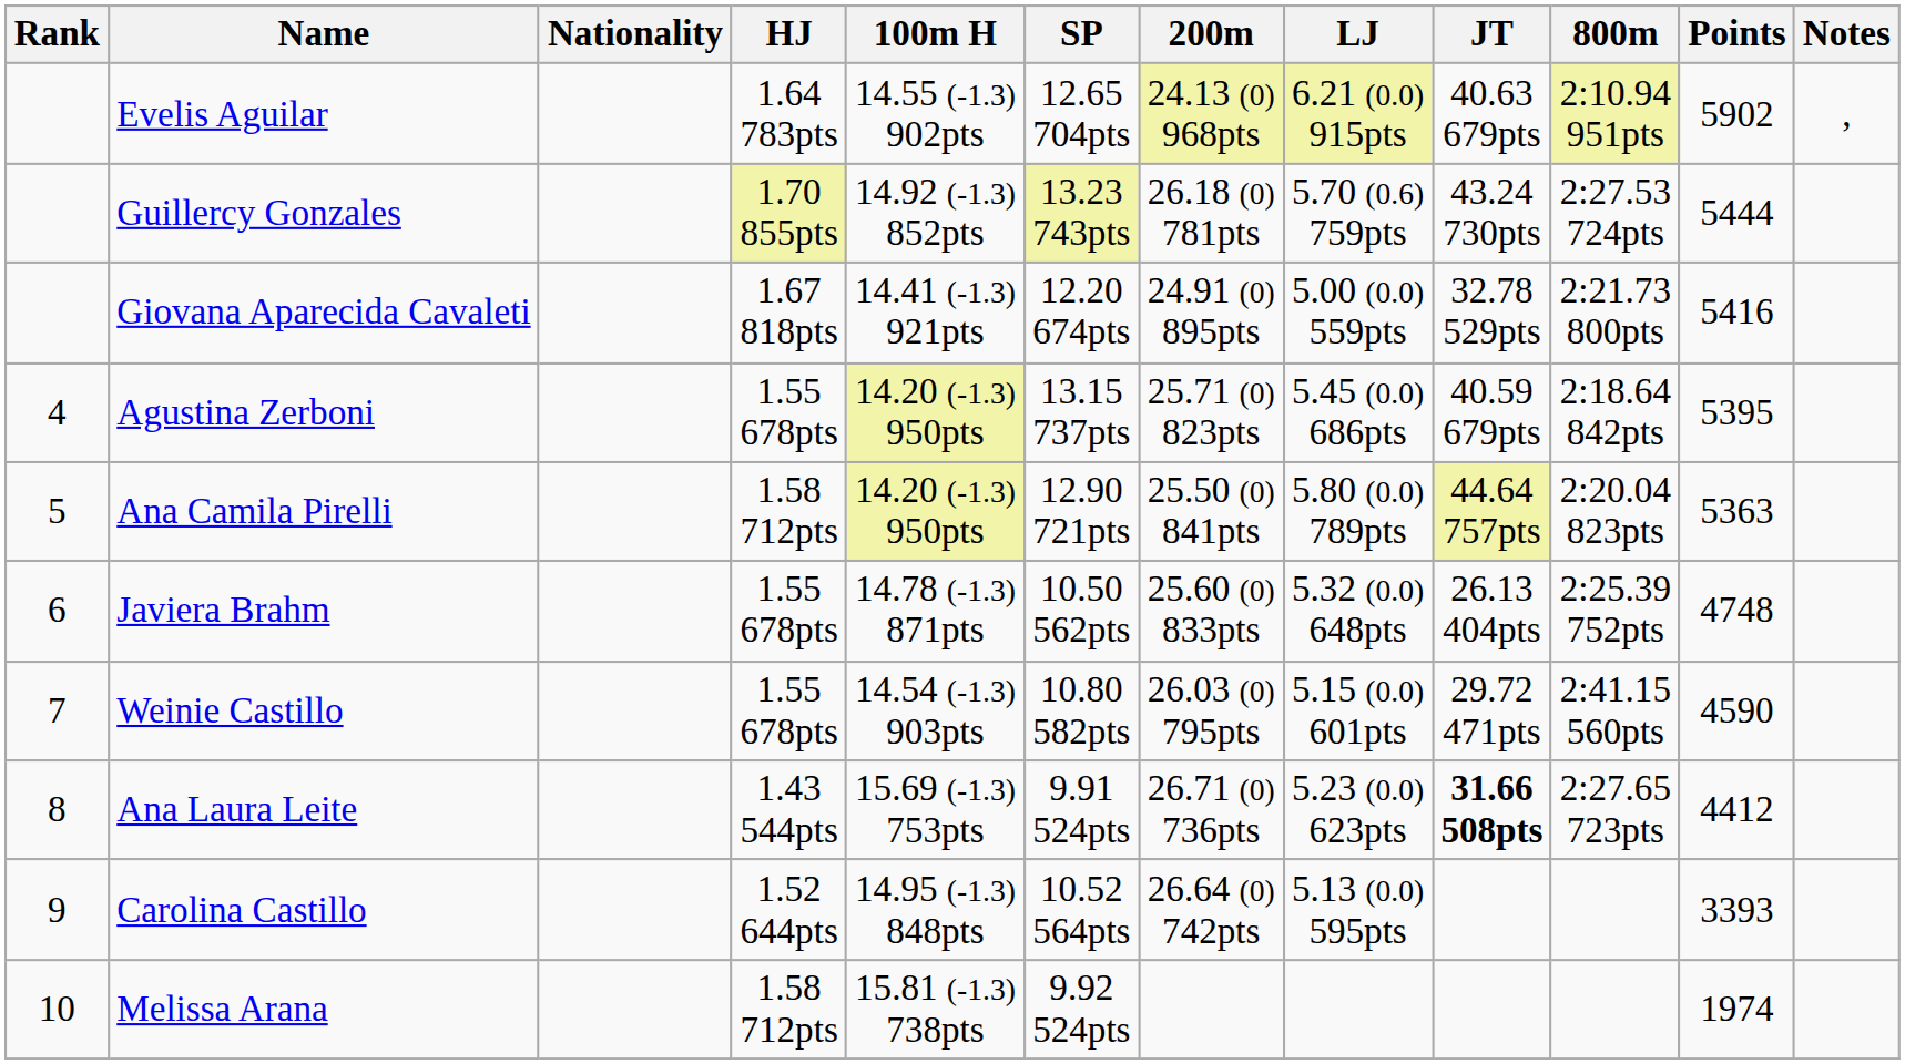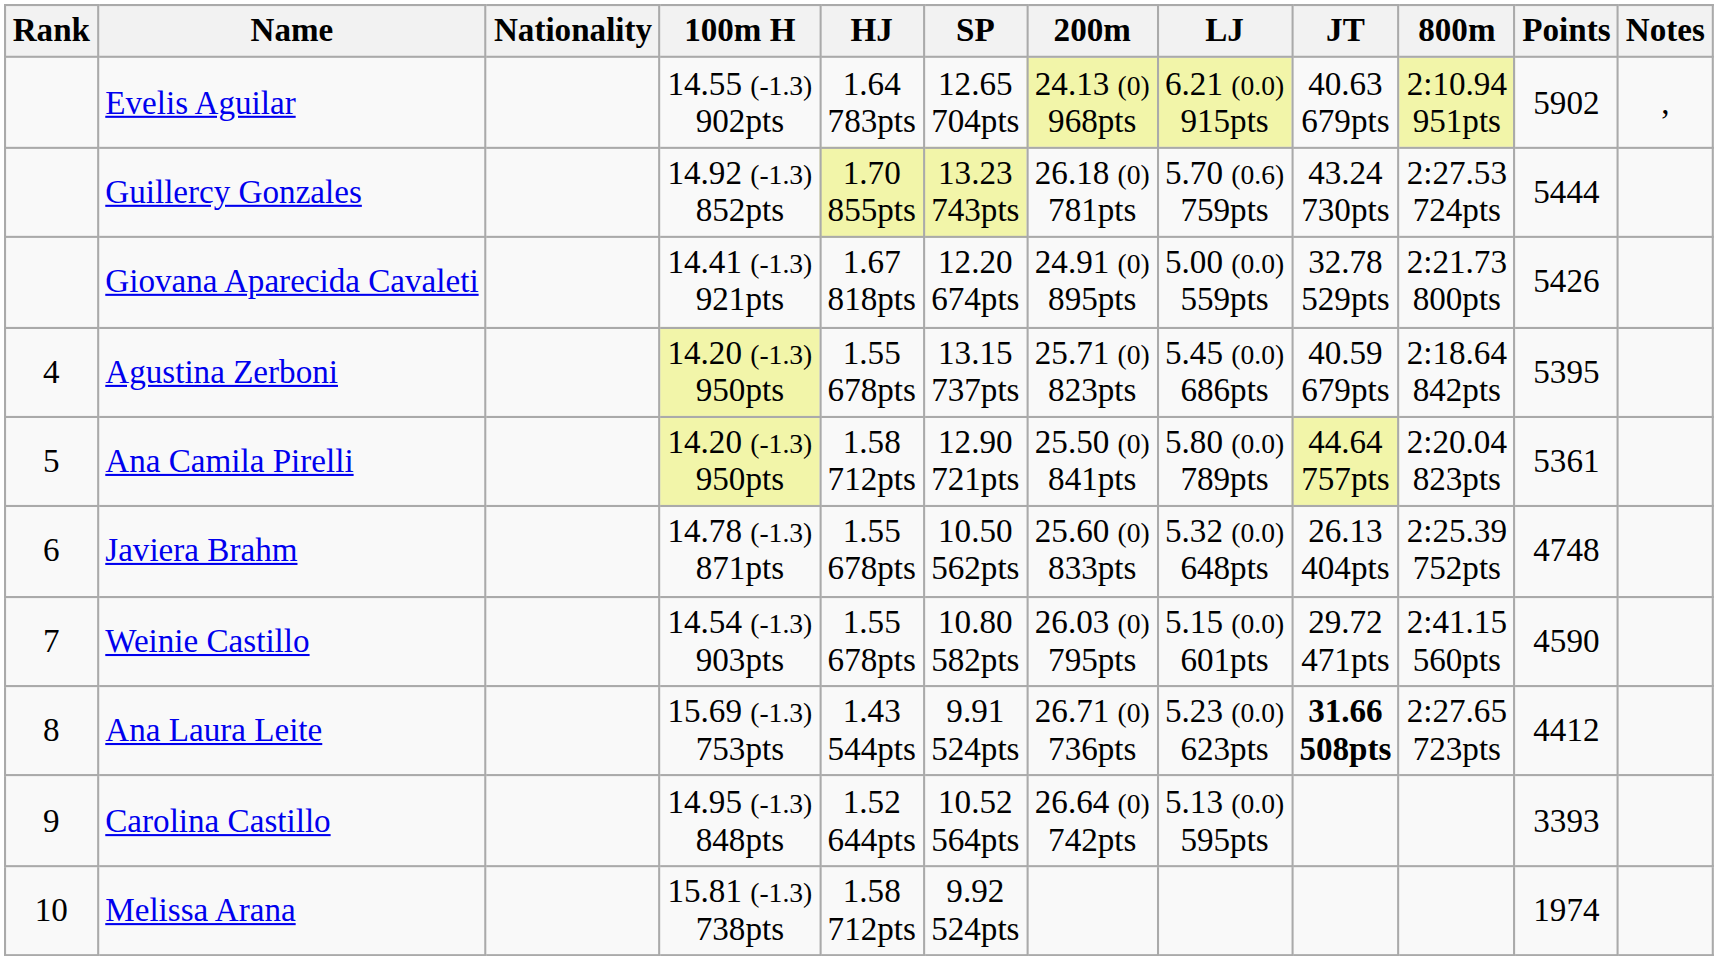 <table class="wikitable sortable" style="text-align:center">
 <tr>
 <th>Rank</th>
 <th>Name</th>
 <th>Nationality</th>
+<th>100m H</th>
 <th>HJ</th>
-<th>100m H</th>
 <th>SP</th>
 <th>200m</th>
 <th>LJ</th>
 <th>JT</th>
 <th>800m</th>
 <th>Points</th>
 <th>Notes</th>
 </tr>
 <tr>
 <td align=center></td>
 <td align=left><a href='#'>Evelis Aguilar</a></td>
 <td align=left></td>
+<td>14.55 <small>(-1.3)</small><br> 902pts</td>
 <td>1.64<br> 783pts</td>
-<td>14.55 <small>(-1.3)</small><br> 902pts</td>
 <td>12.65<br> 704pts</td>
 <td bgcolor=#F2F5A9>24.13 <small>(0)</small><br> 968pts</td>
 <td bgcolor=#F2F5A9>6.21 <small>(0.0)</small><br> 915pts</td>
 <td>40.63<br> 679pts</td>
 <td bgcolor=#F2F5A9>2:10.94<br> 951pts</td>
 <td>5902</td>
 <td><strong></strong>, <strong></strong></td>
 </tr>
 <tr>
 <td align=center></td>
 <td align=left><a href='#'>Guillercy Gonzales</a></td>
 <td align=left></td>
+<td>14.92 <small>(-1.3)</small><br> 852pts</td>
 <td bgcolor=#F2F5A9>1.70<br> 855pts</td>
-<td>14.92 <small>(-1.3)</small><br> 852pts</td>
 <td bgcolor=#F2F5A9>13.23<br> 743pts</td>
 <td>26.18 <small>(0)</small><br> 781pts</td>
 <td>5.70 <small>(0.6)</small><br> 759pts</td>
 <td>43.24<br> 730pts</td>
 <td>2:27.53<br> 724pts</td>
 <td>5444</td>
 <td></td>
 </tr>
 <tr>
 <td align=center></td>
 <td align=left><a href='#'>Giovana Aparecida Cavaleti</a></td>
 <td align=left></td>
+<td>14.41 <small>(-1.3)</small><br> 921pts</td>
 <td>1.67<br> 818pts</td>
-<td>14.41 <small>(-1.3)</small><br> 921pts</td>
 <td>12.20<br> 674pts</td>
 <td>24.91 <small>(0)</small><br> 895pts</td>
 <td>5.00 <small>(0.0)</small><br> 559pts</td>
 <td>32.78<br> 529pts</td>
 <td>2:21.73<br> 800pts</td>
-<td>5416</td>
+<td>5426</td>
 <td></td>
 </tr>
 <tr>
 <td align=center>4</td>
 <td align=left><a href='#'>Agustina Zerboni</a></td>
 <td align=left></td>
+<td bgcolor=#F2F5A9>14.20 <small>(-1.3)</small><br> 950pts</td>
 <td>1.55<br> 678pts</td>
-<td bgcolor=#F2F5A9>14.20 <small>(-1.3)</small><br> 950pts</td>
 <td>13.15<br> 737pts</td>
 <td>25.71 <small>(0)</small><br> 823pts</td>
 <td>5.45 <small>(0.0)</small><br> 686pts</td>
 <td>40.59<br> 679pts</td>
 <td>2:18.64<br> 842pts</td>
 <td>5395</td>
 <td></td>
 </tr>
 <tr>
 <td align=center>5</td>
 <td align=left><a href='#'>Ana Camila Pirelli</a></td>
 <td align=left></td>
+<td bgcolor=#F2F5A9>14.20 <small>(-1.3)</small><br> 950pts</td>
 <td>1.58<br> 712pts</td>
-<td bgcolor=#F2F5A9>14.20 <small>(-1.3)</small><br> 950pts</td>
 <td>12.90<br> 721pts</td>
 <td>25.50 <small>(0)</small><br> 841pts</td>
 <td>5.80 <small>(0.0)</small><br> 789pts</td>
 <td bgcolor=#F2F5A9>44.64<br> 757pts</td>
 <td>2:20.04<br> 823pts</td>
-<td>5363</td>
+<td>5361</td>
 <td></td>
 </tr>
 <tr>
 <td align=center>6</td>
 <td align=left><a href='#'>Javiera Brahm</a></td>
 <td align=left></td>
+<td>14.78 <small>(-1.3)</small><br> 871pts</td>
 <td>1.55<br> 678pts</td>
-<td>14.78 <small>(-1.3)</small><br> 871pts</td>
 <td>10.50<br> 562pts</td>
 <td>25.60 <small>(0)</small><br> 833pts</td>
 <td>5.32 <small>(0.0)</small><br> 648pts</td>
 <td>26.13<br> 404pts</td>
 <td>2:25.39<br> 752pts</td>
 <td>4748</td>
 <td></td>
 </tr>
 <tr>
 <td align=center>7</td>
 <td align=left><a href='#'>Weinie Castillo</a></td>
 <td align=left></td>
+<td>14.54 <small>(-1.3)</small><br> 903pts</td>
 <td>1.55<br> 678pts</td>
-<td>14.54 <small>(-1.3)</small><br> 903pts</td>
 <td>10.80<br> 582pts</td>
 <td>26.03 <small>(0)</small><br> 795pts</td>
 <td>5.15 <small>(0.0)</small><br> 601pts</td>
 <td>29.72<br> 471pts</td>
 <td>2:41.15<br> 560pts</td>
 <td>4590</td>
 <td></td>
 </tr>
 <tr>
 <td align=center>8</td>
 <td align=left><a href='#'>Ana Laura Leite</a></td>
 <td align=left></td>
+<td>15.69 <small>(-1.3)</small><br> 753pts</td>
 <td>1.43<br> 544pts</td>
-<td>15.69 <small>(-1.3)</small><br> 753pts</td>
 <td>9.91<br> 524pts</td>
 <td>26.71 <small>(0)</small><br> 736pts</td>
 <td>5.23 <small>(0.0)</small><br> 623pts</td>
 <td><strong>31.66<br> 508pts</strong></td>
 <td>2:27.65<br> 723pts</td>
 <td>4412</td>
 <td></td>
 </tr>
 <tr>
 <td align=center>9</td>
 <td align=left><a href='#'>Carolina Castillo</a></td>
 <td align=left></td>
+<td>14.95 <small>(-1.3)</small><br> 848pts</td>
 <td>1.52<br> 644pts</td>
-<td>14.95 <small>(-1.3)</small><br> 848pts</td>
 <td>10.52<br> 564pts</td>
 <td>26.64 <small>(0)</small><br> 742pts</td>
 <td>5.13 <small>(0.0)</small><br> 595pts</td>
 <td></td>
 <td></td>
 <td>3393</td>
 <td></td>
 </tr>
 <tr>
 <td align=center>10</td>
 <td align=left><a href='#'>Melissa Arana</a></td>
 <td align=left></td>
+<td>15.81 <small>(-1.3)</small><br> 738pts</td>
 <td>1.58<br> 712pts</td>
-<td>15.81 <small>(-1.3)</small><br> 738pts</td>
 <td>9.92<br> 524pts</td>
 <td></td>
 <td></td>
 <td></td>
 <td></td>
 <td>1974</td>
 <td></td>
 </tr>
 </table>
